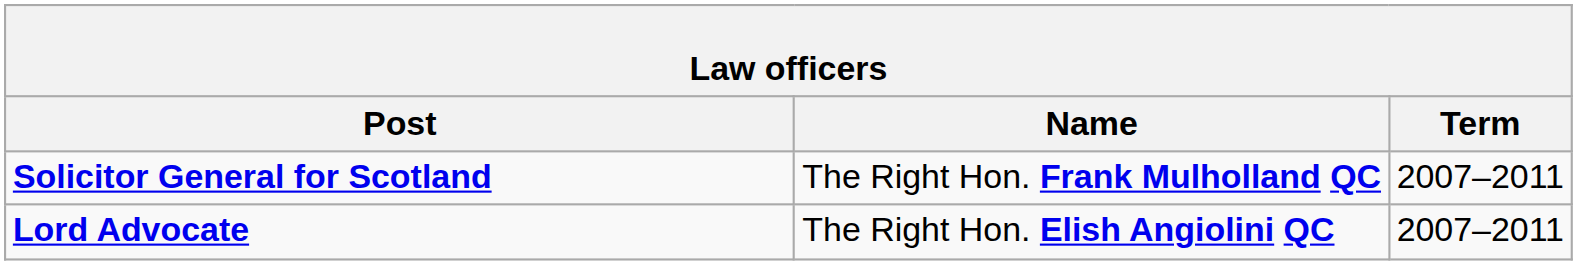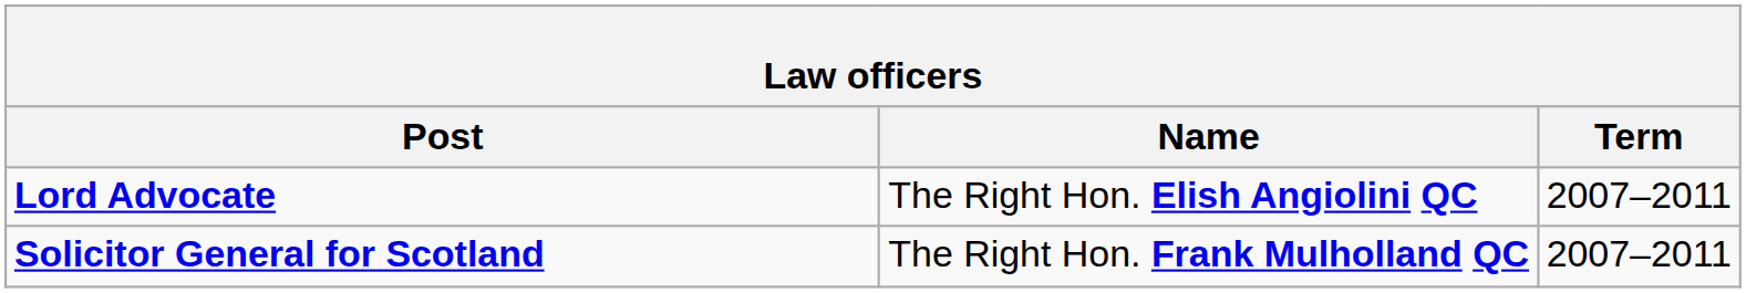 <table class="wikitable">
 <tr>
 <th colspan=3><br>Law officers</th>
 </tr>
 <tr>
 <th style="width: 365px">Post</th>
 <th>Name</th>
 <th>Term</th>
 </tr>
 <tr>
+<td><strong><a href='#'>Lord Advocate</a></strong></td>
+<td>The Right Hon. <strong><a href='#'>Elish Angiolini</a> <a href='#'>QC</a></strong></td>
+<td>2007–2011</td>
+</tr>
+<tr>
 <td><strong><a href='#'>Solicitor General for Scotland</a></strong></td>
 <td>The Right Hon. <strong><a href='#'>Frank Mulholland</a> <a href='#'>QC</a></strong></td>
 <td>2007–2011</td>
 </tr>
-<tr>
-<td><strong><a href='#'>Lord Advocate</a></strong></td>
-<td>The Right Hon. <strong><a href='#'>Elish Angiolini</a> <a href='#'>QC</a></strong></td>
-<td>2007–2011</td>
-</tr>
 </table>
